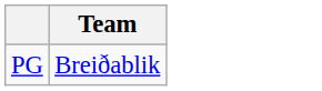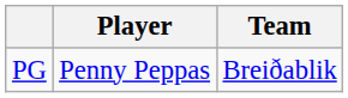 <table class="wikitable">
 <tr>
 <th align="center"></th>
+<th align="center">Player</th>
 <th align="center">Team</th>
 </tr>
 <tr>
 <td align=center><a href='#'>PG</a></td>
+<td> <a href='#'>Penny Peppas</a></td>
 <td><a href='#'>Breiðablik</a></td>
 </tr>
 </table>
